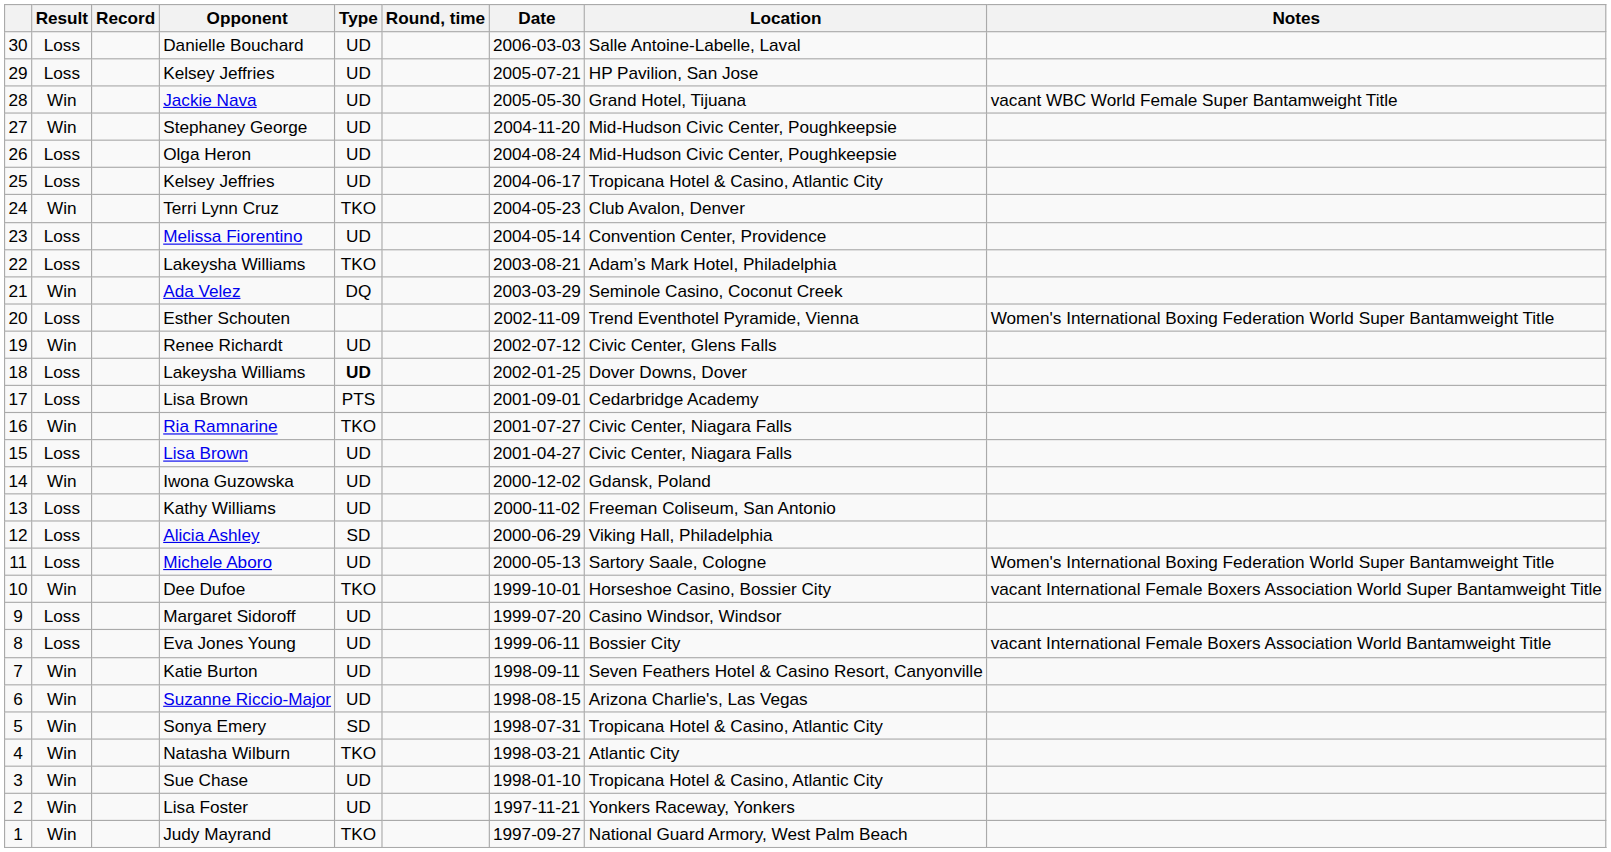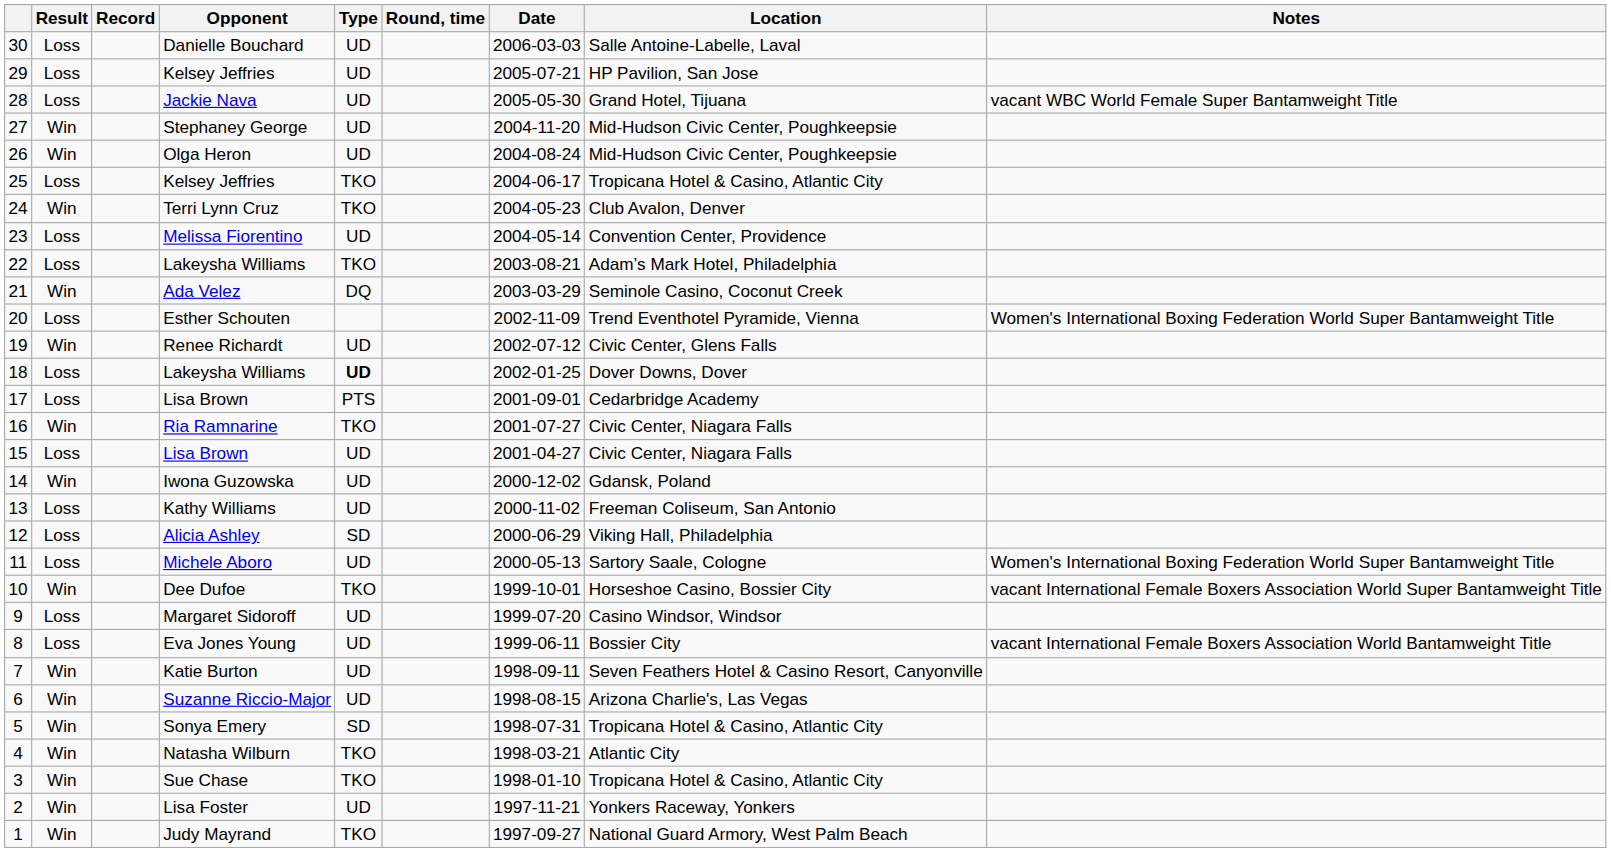 <table class="wikitable" style="text-align:center; font-size:95%">
 <tr>
 <th></th>
 <th>Result</th>
 <th>Record</th>
 <th>Opponent</th>
 <th>Type</th>
 <th>Round, time</th>
 <th>Date</th>
 <th>Location</th>
 <th>Notes</th>
 </tr>
 <tr>
 <td>30</td>
 <td>Loss</td>
 <td></td>
 <td style="text-align:left;">Danielle Bouchard</td>
 <td>UD</td>
 <td></td>
 <td>2006-03-03</td>
 <td style="text-align:left;">Salle Antoine-Labelle, Laval</td>
 <td style="text-align:left;"></td>
 </tr>
 <tr>
 <td>29</td>
 <td>Loss</td>
 <td></td>
 <td style="text-align:left;">Kelsey Jeffries</td>
 <td>UD</td>
 <td></td>
 <td>2005-07-21</td>
 <td style="text-align:left;">HP Pavilion, San Jose</td>
 <td style="text-align:left;"></td>
 </tr>
 <tr>
 <td>28</td>
-<td>Win</td>
+<td>Loss</td>
 <td></td>
 <td style="text-align:left;"><a href='#'>Jackie Nava</a></td>
 <td>UD</td>
 <td></td>
 <td>2005-05-30</td>
 <td style="text-align:left;">Grand Hotel, Tijuana</td>
 <td style="text-align:left;">vacant WBC World Female Super Bantamweight Title</td>
 </tr>
 <tr>
 <td>27</td>
 <td>Win</td>
 <td></td>
 <td style="text-align:left;">Stephaney George</td>
 <td>UD</td>
 <td></td>
 <td>2004-11-20</td>
 <td style="text-align:left;">Mid-Hudson Civic Center, Poughkeepsie</td>
 <td style="text-align:left;"></td>
 </tr>
 <tr>
 <td>26</td>
-<td>Loss</td>
+<td>Win</td>
 <td></td>
 <td style="text-align:left;">Olga Heron</td>
 <td>UD</td>
 <td></td>
 <td>2004-08-24</td>
 <td style="text-align:left;">Mid-Hudson Civic Center, Poughkeepsie</td>
 <td style="text-align:left;"></td>
 </tr>
 <tr>
 <td>25</td>
 <td>Loss</td>
 <td></td>
 <td style="text-align:left;">Kelsey Jeffries</td>
-<td>UD</td>
+<td>TKO</td>
 <td></td>
 <td>2004-06-17</td>
 <td style="text-align:left;">Tropicana Hotel & Casino, Atlantic City</td>
 <td style="text-align:left;"></td>
 </tr>
 <tr>
 <td>24</td>
 <td>Win</td>
 <td></td>
 <td style="text-align:left;">Terri Lynn Cruz</td>
 <td>TKO</td>
 <td></td>
 <td>2004-05-23</td>
 <td style="text-align:left;">Club Avalon, Denver</td>
 <td style="text-align:left;"></td>
 </tr>
 <tr>
 <td>23</td>
 <td>Loss</td>
 <td></td>
 <td style="text-align:left;"><a href='#'>Melissa Fiorentino</a></td>
 <td>UD</td>
 <td></td>
 <td>2004-05-14</td>
 <td style="text-align:left;">Convention Center, Providence</td>
 <td style="text-align:left;"></td>
 </tr>
 <tr>
 <td>22</td>
 <td>Loss</td>
 <td></td>
 <td style="text-align:left;">Lakeysha Williams</td>
 <td>TKO</td>
 <td></td>
 <td>2003-08-21</td>
 <td style="text-align:left;">Adam’s Mark Hotel, Philadelphia</td>
 <td style="text-align:left;"></td>
 </tr>
 <tr>
 <td>21</td>
 <td>Win</td>
 <td></td>
 <td style="text-align:left;"><a href='#'>Ada Velez</a></td>
 <td>DQ</td>
 <td></td>
 <td>2003-03-29</td>
 <td style="text-align:left;">Seminole Casino, Coconut Creek</td>
 <td style="text-align:left;"></td>
 </tr>
 <tr>
 <td>20</td>
 <td>Loss</td>
 <td></td>
 <td style="text-align:left;">Esther Schouten</td>
 <td></td>
 <td></td>
 <td>2002-11-09</td>
 <td style="text-align:left;">Trend Eventhotel Pyramide, Vienna</td>
 <td style="text-align:left;">Women's International Boxing Federation World Super Bantamweight Title</td>
 </tr>
 <tr>
 <td>19</td>
 <td>Win</td>
 <td></td>
 <td style="text-align:left;">Renee Richardt</td>
 <td>UD</td>
 <td></td>
 <td>2002-07-12</td>
 <td style="text-align:left;">Civic Center, Glens Falls</td>
 <td style="text-align:left;"></td>
 </tr>
 <tr>
 <td>18</td>
 <td>Loss</td>
 <td></td>
 <td style="text-align:left;">Lakeysha Williams</td>
 <td><strong>UD</strong></td>
 <td></td>
 <td>2002-01-25</td>
 <td style="text-align:left;">Dover Downs, Dover</td>
 <td style="text-align:left;"></td>
 </tr>
 <tr>
 <td>17</td>
 <td>Loss</td>
 <td></td>
 <td style="text-align:left;">Lisa Brown</td>
 <td>PTS</td>
 <td></td>
 <td>2001-09-01</td>
 <td style="text-align:left;">Cedarbridge Academy</td>
 <td style="text-align:left;"></td>
 </tr>
 <tr>
 <td>16</td>
 <td>Win</td>
 <td></td>
 <td style="text-align:left;"><a href='#'>Ria Ramnarine</a></td>
 <td>TKO</td>
 <td></td>
 <td>2001-07-27</td>
 <td style="text-align:left;">Civic Center, Niagara Falls</td>
 <td style="text-align:left;"></td>
 </tr>
 <tr>
 <td>15</td>
 <td>Loss</td>
 <td></td>
 <td style="text-align:left;"><a href='#'>Lisa Brown</a></td>
 <td>UD</td>
 <td></td>
 <td>2001-04-27</td>
 <td style="text-align:left;">Civic Center, Niagara Falls</td>
 <td style="text-align:left;"></td>
 </tr>
 <tr>
 <td>14</td>
 <td>Win</td>
 <td></td>
 <td style="text-align:left;">Iwona Guzowska</td>
 <td>UD</td>
 <td></td>
 <td>2000-12-02</td>
 <td style="text-align:left;">Gdansk, Poland</td>
 <td style="text-align:left;"></td>
 </tr>
 <tr>
 <td>13</td>
 <td>Loss</td>
 <td></td>
 <td style="text-align:left;">Kathy Williams</td>
 <td>UD</td>
 <td></td>
 <td>2000-11-02</td>
 <td style="text-align:left;">Freeman Coliseum, San Antonio</td>
 <td style="text-align:left;"></td>
 </tr>
 <tr>
 <td>12</td>
 <td>Loss</td>
 <td></td>
 <td style="text-align:left;"><a href='#'>Alicia Ashley</a></td>
 <td>SD</td>
 <td></td>
 <td>2000-06-29</td>
 <td style="text-align:left;">Viking Hall, Philadelphia</td>
 <td style="text-align:left;"></td>
 </tr>
 <tr>
 <td>11</td>
 <td>Loss</td>
 <td></td>
 <td style="text-align:left;"><a href='#'>Michele Aboro</a></td>
 <td>UD</td>
 <td></td>
 <td>2000-05-13</td>
 <td style="text-align:left;">Sartory Saale, Cologne</td>
 <td style="text-align:left;">Women's International Boxing Federation World Super Bantamweight Title</td>
 </tr>
 <tr>
 <td>10</td>
 <td>Win</td>
 <td></td>
 <td style="text-align:left;">Dee Dufoe</td>
 <td>TKO</td>
 <td></td>
 <td>1999-10-01</td>
 <td style="text-align:left;">Horseshoe Casino, Bossier City</td>
 <td style="text-align:left;">vacant International Female Boxers Association World Super Bantamweight Title</td>
 </tr>
 <tr>
 <td>9</td>
 <td>Loss</td>
 <td></td>
 <td style="text-align:left;">Margaret Sidoroff</td>
 <td>UD</td>
 <td></td>
 <td>1999-07-20</td>
 <td style="text-align:left;">Casino Windsor, Windsor</td>
 <td style="text-align:left;"></td>
 </tr>
 <tr>
 <td>8</td>
 <td>Loss</td>
 <td></td>
 <td style="text-align:left;">Eva Jones Young</td>
 <td>UD</td>
 <td></td>
 <td>1999-06-11</td>
 <td style="text-align:left;">Bossier City</td>
 <td style="text-align:left;">vacant International Female Boxers Association World Bantamweight Title</td>
 </tr>
 <tr>
 <td>7</td>
 <td>Win</td>
 <td></td>
 <td style="text-align:left;">Katie Burton</td>
 <td>UD</td>
 <td></td>
 <td>1998-09-11</td>
 <td style="text-align:left;">Seven Feathers Hotel & Casino Resort, Canyonville</td>
 <td style="text-align:left;"></td>
 </tr>
 <tr>
 <td>6</td>
 <td>Win</td>
 <td></td>
 <td style="text-align:left;"><a href='#'>Suzanne Riccio-Major</a></td>
 <td>UD</td>
 <td></td>
 <td>1998-08-15</td>
 <td style="text-align:left;">Arizona Charlie's, Las Vegas</td>
 <td style="text-align:left;"></td>
 </tr>
 <tr>
 <td>5</td>
 <td>Win</td>
 <td></td>
 <td style="text-align:left;">Sonya Emery</td>
 <td>SD</td>
 <td></td>
 <td>1998-07-31</td>
 <td style="text-align:left;">Tropicana Hotel & Casino, Atlantic City</td>
 <td style="text-align:left;"></td>
 </tr>
 <tr>
 <td>4</td>
 <td>Win</td>
 <td></td>
 <td style="text-align:left;">Natasha Wilburn</td>
 <td>TKO</td>
 <td></td>
 <td>1998-03-21</td>
 <td style="text-align:left;">Atlantic City</td>
 <td style="text-align:left;"></td>
 </tr>
 <tr>
 <td>3</td>
 <td>Win</td>
 <td></td>
 <td style="text-align:left;">Sue Chase</td>
-<td>UD</td>
+<td>TKO</td>
 <td></td>
 <td>1998-01-10</td>
 <td style="text-align:left;">Tropicana Hotel & Casino, Atlantic City</td>
 <td style="text-align:left;"></td>
 </tr>
 <tr>
 <td>2</td>
 <td>Win</td>
 <td></td>
 <td style="text-align:left;">Lisa Foster</td>
 <td>UD</td>
 <td></td>
 <td>1997-11-21</td>
 <td style="text-align:left;">Yonkers Raceway, Yonkers</td>
 <td style="text-align:left;"></td>
 </tr>
 <tr>
 <td>1</td>
 <td>Win</td>
 <td></td>
 <td style="text-align:left;">Judy Mayrand</td>
 <td>TKO</td>
 <td></td>
 <td>1997-09-27</td>
 <td style="text-align:left;">National Guard Armory, West Palm Beach</td>
 <td style="text-align:left;"></td>
 </tr>
 <tr>
 </tr>
 </table>
